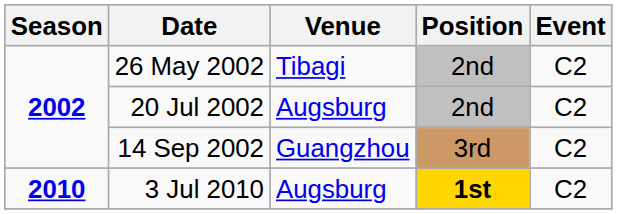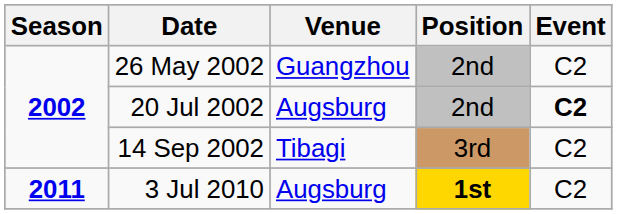 <table class="wikitable" style="text-align:center; font-size:95%;">
 <tr>
 <th>Season</th>
 <th>Date</th>
 <th>Venue</th>
 <th>Position</th>
 <th>Event</th>
 </tr>
 <tr>
 <td rowspan=3><strong><a href='#'>2002</a></strong></td>
 <td align=right>26 May 2002</td>
-<td align=left><a href='#'>Tibagi</a></td>
+<td align=left><a href='#'>Guangzhou</a></td>
 <td bgcolor=silver>2nd</td>
 <td>C2</td>
 </tr>
 <tr>
 <td align=right>20 Jul 2002</td>
 <td align=left><a href='#'>Augsburg</a></td>
 <td bgcolor=silver>2nd</td>
-<td>C2</td>
+<td><strong>C2</strong></td>
 </tr>
 <tr>
 <td align=right>14 Sep 2002</td>
-<td align=left><a href='#'>Guangzhou</a></td>
+<td align=left><a href='#'>Tibagi</a></td>
 <td bgcolor=cc9966>3rd</td>
 <td>C2</td>
 </tr>
 <tr>
-<td><strong><a href='#'>2010</a></strong></td>
+<td><strong><a href='#'>2011</a></strong></td>
 <td align=right>3 Jul 2010</td>
 <td align=left><a href='#'>Augsburg</a></td>
 <td bgcolor=gold><strong>1st</strong></td>
 <td>C2</td>
 </tr>
 </table>
